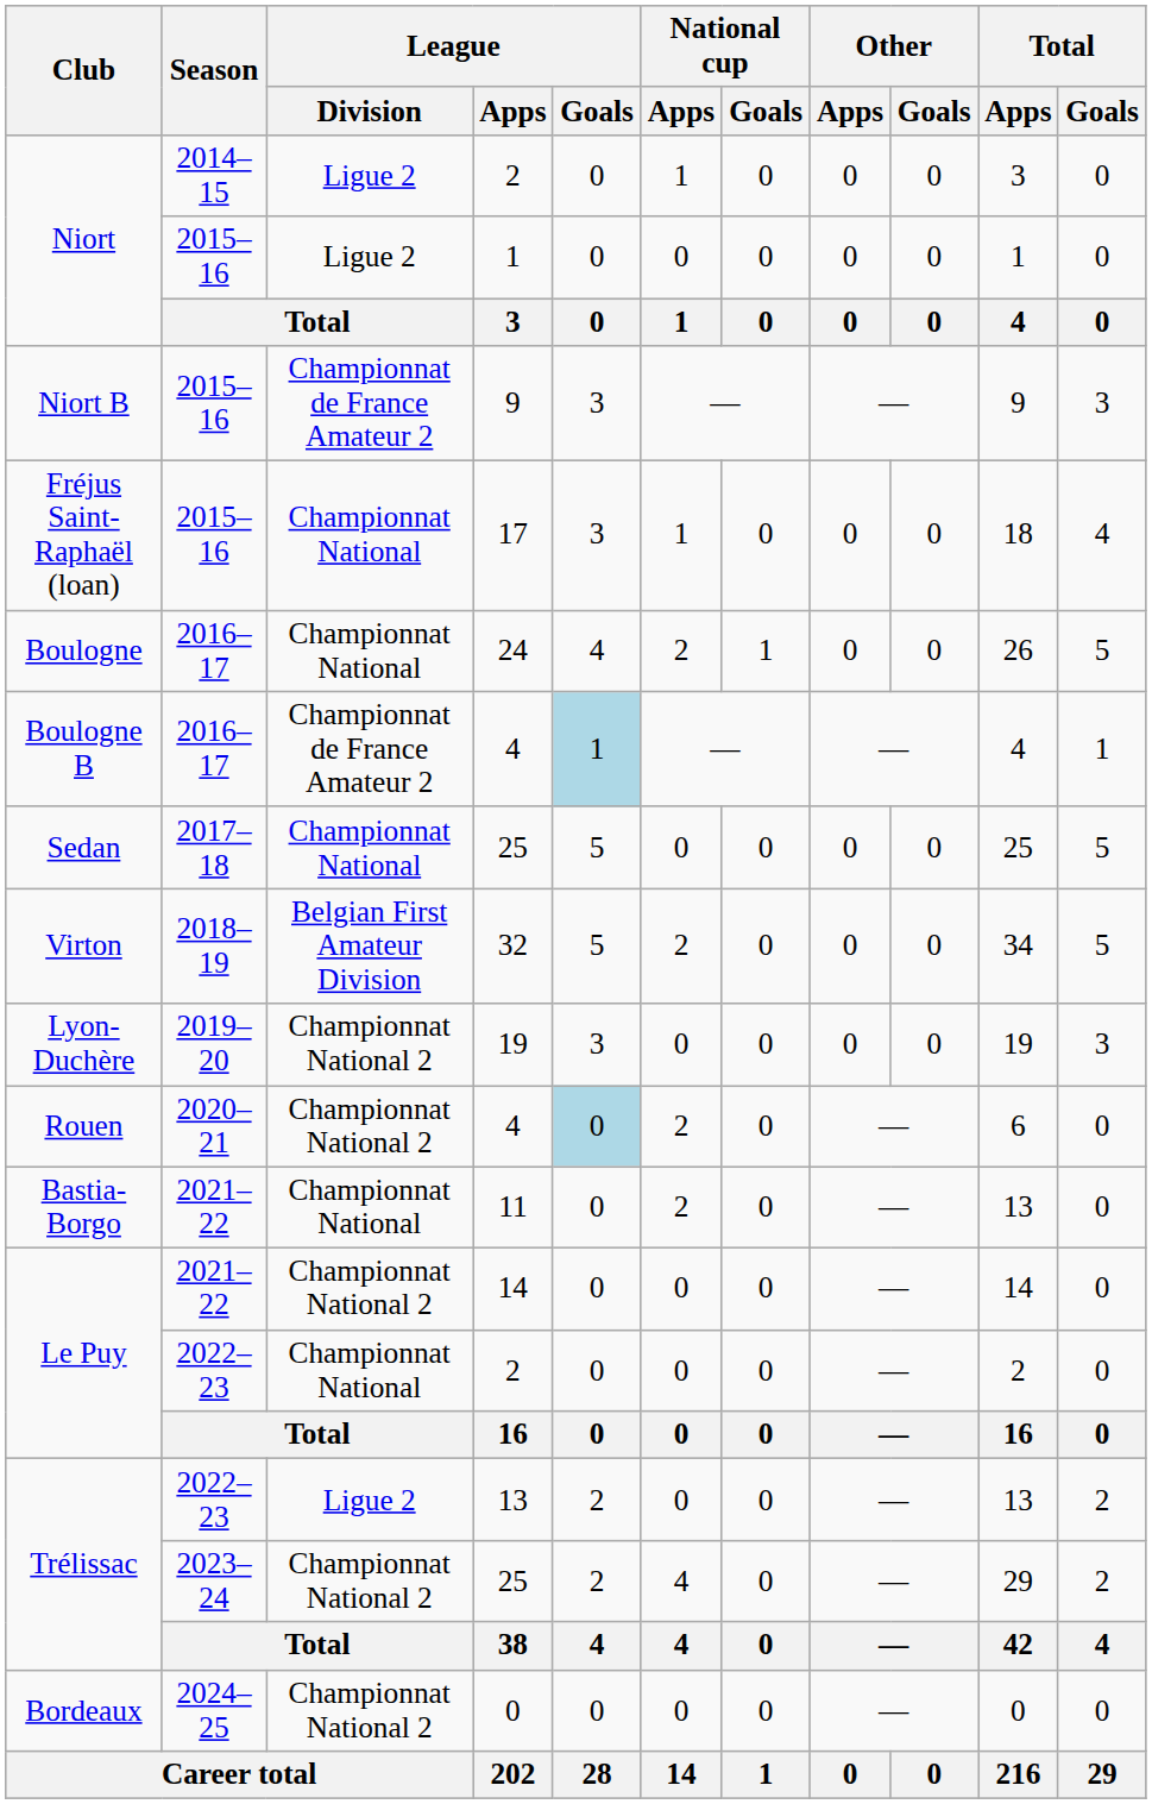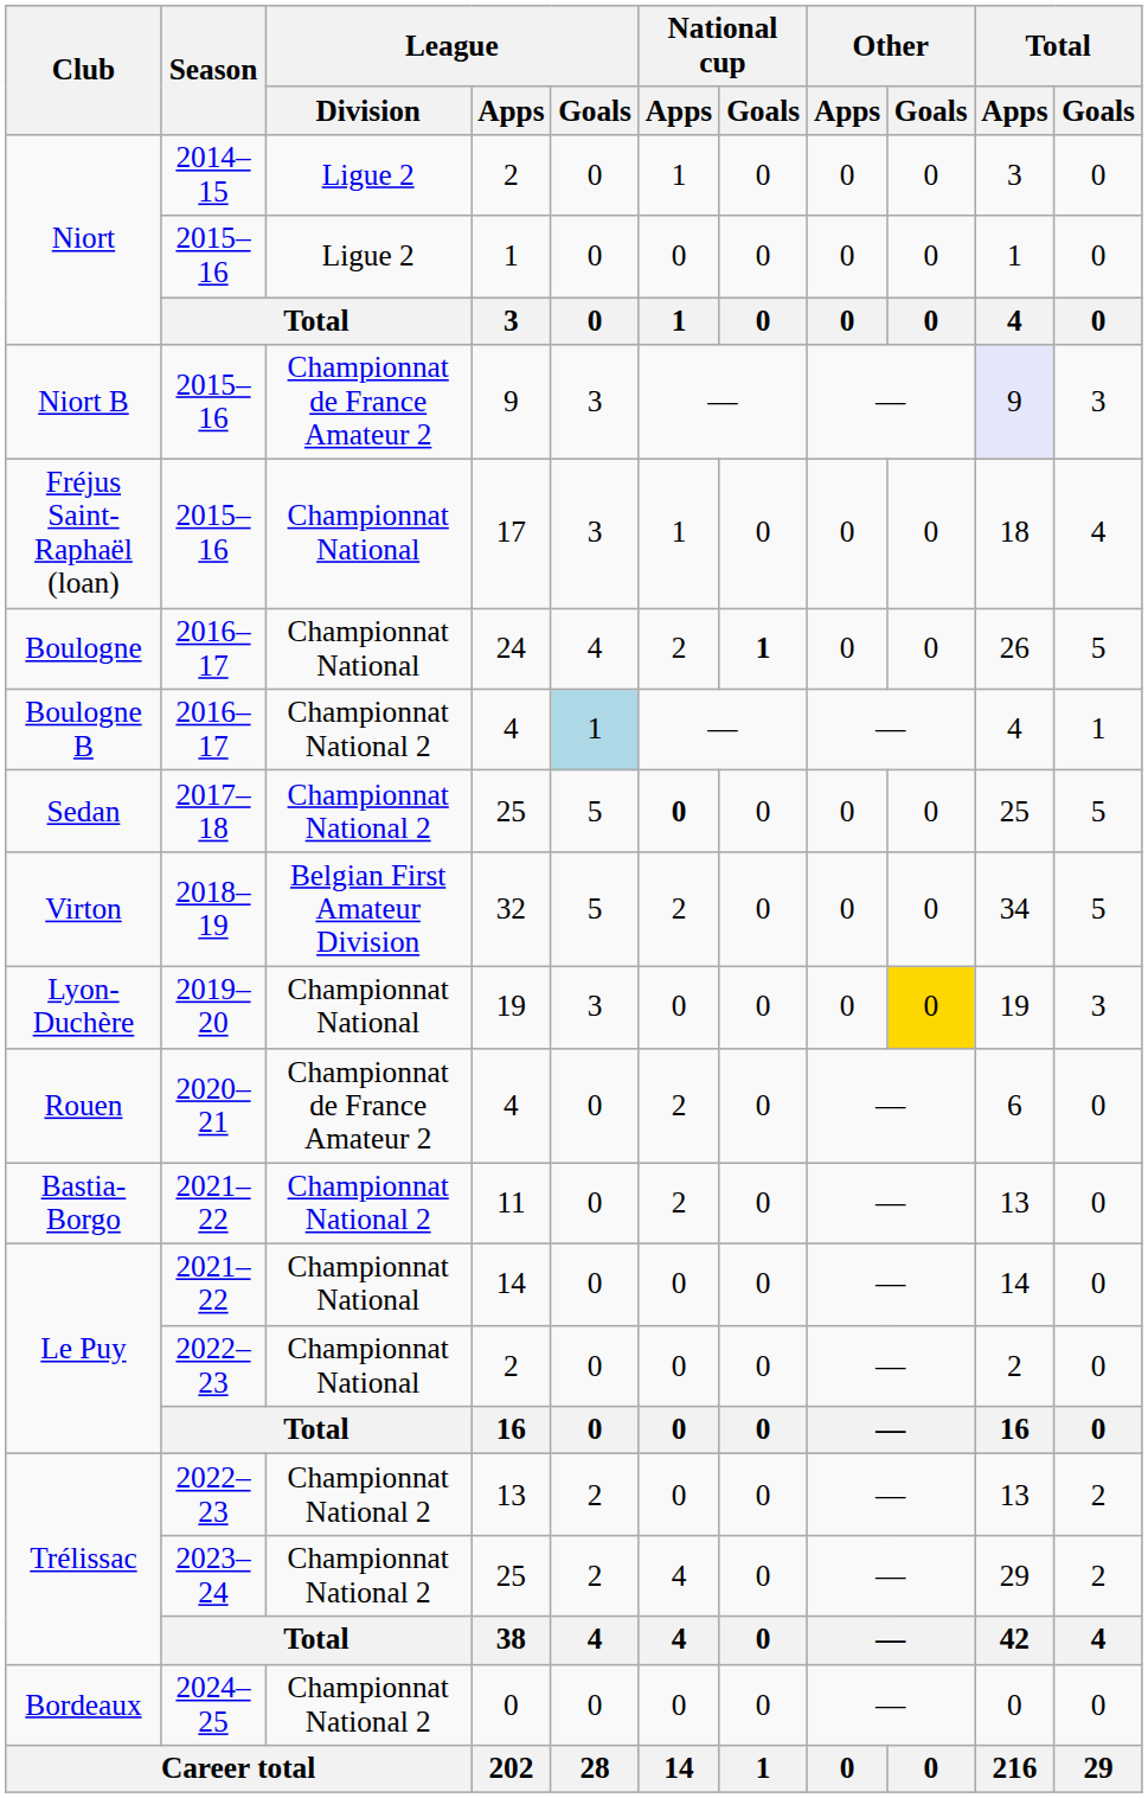 <table class="wikitable" style="text-align:center">
 <tr>
 <th rowspan="2">Club</th>
 <th rowspan="2">Season</th>
 <th colspan="3">League</th>
 <th colspan="2">National cup</th>
 <th colspan="2">Other</th>
 <th colspan="2">Total</th>
 </tr>
 <tr>
 <th>Division</th>
 <th>Apps</th>
 <th>Goals</th>
 <th>Apps</th>
 <th>Goals</th>
 <th>Apps</th>
 <th>Goals</th>
 <th>Apps</th>
 <th>Goals</th>
 </tr>
 <tr>
 <td rowspan="3"><a href='#'>Niort</a></td>
 <td><a href='#'>2014–15</a></td>
 <td><a href='#'>Ligue 2</a></td>
 <td>2</td>
 <td>0</td>
 <td>1</td>
 <td>0</td>
 <td>0</td>
 <td>0</td>
 <td>3</td>
 <td>0</td>
 </tr>
 <tr>
 <td><a href='#'>2015–16</a></td>
 <td>Ligue 2</td>
 <td>1</td>
 <td>0</td>
 <td>0</td>
 <td>0</td>
 <td>0</td>
 <td>0</td>
 <td>1</td>
 <td>0</td>
 </tr>
 <tr>
 <th colspan="2">Total</th>
 <th>3</th>
 <th>0</th>
 <th>1</th>
 <th>0</th>
 <th>0</th>
 <th>0</th>
 <th>4</th>
 <th>0</th>
 </tr>
 <tr>
 <td><a href='#'>Niort B</a></td>
 <td><a href='#'>2015–16</a></td>
 <td><a href='#'>Championnat de France Amateur 2</a></td>
 <td>9</td>
 <td>3</td>
 <td colspan="2">—</td>
 <td colspan="2">—</td>
-<td>9</td>
+<td style="background: lavender;">9</td>
 <td>3</td>
 </tr>
 <tr>
 <td><a href='#'>Fréjus Saint-Raphaël</a> (loan)</td>
 <td><a href='#'>2015–16</a></td>
 <td><a href='#'>Championnat National</a></td>
 <td>17</td>
 <td>3</td>
 <td>1</td>
 <td>0</td>
 <td>0</td>
 <td>0</td>
 <td>18</td>
 <td>4</td>
 </tr>
 <tr>
 <td><a href='#'>Boulogne</a></td>
 <td><a href='#'>2016–17</a></td>
 <td>Championnat National</td>
 <td>24</td>
 <td>4</td>
 <td>2</td>
-<td>1</td>
+<td><strong>1</strong></td>
 <td>0</td>
 <td>0</td>
 <td>26</td>
 <td>5</td>
 </tr>
 <tr>
 <td><a href='#'>Boulogne B</a></td>
 <td><a href='#'>2016–17</a></td>
-<td>Championnat de France Amateur 2</td>
+<td>Championnat National 2</td>
 <td>4</td>
 <td style="background: lightblue;">1</td>
 <td colspan="2">—</td>
 <td colspan="2">—</td>
 <td>4</td>
 <td>1</td>
 </tr>
 <tr>
 <td><a href='#'>Sedan</a></td>
 <td><a href='#'>2017–18</a></td>
-<td><a href='#'>Championnat National</a></td>
+<td><a href='#'>Championnat National 2</a></td>
 <td>25</td>
 <td>5</td>
-<td>0</td>
+<td><strong>0</strong></td>
 <td>0</td>
 <td>0</td>
 <td>0</td>
 <td>25</td>
 <td>5</td>
 </tr>
 <tr>
 <td><a href='#'>Virton</a></td>
 <td><a href='#'>2018–19</a></td>
 <td><a href='#'>Belgian First Amateur Division</a></td>
 <td>32</td>
 <td>5</td>
 <td>2</td>
 <td>0</td>
 <td>0</td>
 <td>0</td>
 <td>34</td>
 <td>5</td>
 </tr>
 <tr>
 <td><a href='#'>Lyon-Duchère</a></td>
 <td><a href='#'>2019–20</a></td>
-<td>Championnat National 2</td>
+<td>Championnat National</td>
 <td>19</td>
 <td>3</td>
 <td>0</td>
 <td>0</td>
 <td>0</td>
-<td>0</td>
+<td style="background: gold;">0</td>
 <td>19</td>
 <td>3</td>
 </tr>
 <tr>
 <td><a href='#'>Rouen</a></td>
 <td><a href='#'>2020–21</a></td>
-<td>Championnat National 2</td>
+<td>Championnat de France Amateur 2</td>
 <td>4</td>
-<td style="background: lightblue;">0</td>
+<td>0</td>
 <td>2</td>
 <td>0</td>
 <td colspan="2">—</td>
 <td>6</td>
 <td>0</td>
 </tr>
 <tr>
 <td><a href='#'>Bastia-Borgo</a></td>
 <td><a href='#'>2021–22</a></td>
-<td>Championnat National</td>
+<td><a href='#'>Championnat National 2</a></td>
 <td>11</td>
 <td>0</td>
 <td>2</td>
 <td>0</td>
 <td colspan="2">—</td>
 <td>13</td>
 <td>0</td>
 </tr>
 <tr>
 <td rowspan="3"><a href='#'>Le Puy</a></td>
 <td><a href='#'>2021–22</a></td>
-<td>Championnat National 2</td>
+<td>Championnat National</td>
 <td>14</td>
 <td>0</td>
 <td>0</td>
 <td>0</td>
 <td colspan="2">—</td>
 <td>14</td>
 <td>0</td>
 </tr>
 <tr>
 <td><a href='#'>2022–23</a></td>
 <td>Championnat National</td>
 <td>2</td>
 <td>0</td>
 <td>0</td>
 <td>0</td>
 <td colspan="2">—</td>
 <td>2</td>
 <td>0</td>
 </tr>
 <tr>
 <th colspan="2">Total</th>
 <th>16</th>
 <th>0</th>
 <th>0</th>
 <th>0</th>
 <th colspan="2">—</th>
 <th>16</th>
 <th>0</th>
 </tr>
 <tr>
 <td rowspan="3"><a href='#'>Trélissac</a></td>
 <td><a href='#'>2022–23</a></td>
-<td><a href='#'>Ligue 2</a></td>
+<td>Championnat National 2</td>
 <td>13</td>
 <td>2</td>
 <td>0</td>
 <td>0</td>
 <td colspan="2">—</td>
 <td>13</td>
 <td>2</td>
 </tr>
 <tr>
 <td><a href='#'>2023–24</a></td>
 <td>Championnat National 2</td>
 <td>25</td>
 <td>2</td>
 <td>4</td>
 <td>0</td>
 <td colspan="2">—</td>
 <td>29</td>
 <td>2</td>
 </tr>
 <tr>
 <th colspan="2">Total</th>
 <th>38</th>
 <th>4</th>
 <th>4</th>
 <th>0</th>
 <th colspan="2">—</th>
 <th>42</th>
 <th>4</th>
 </tr>
 <tr>
 <td><a href='#'>Bordeaux</a></td>
 <td><a href='#'>2024–25</a></td>
 <td>Championnat National 2</td>
 <td>0</td>
 <td>0</td>
 <td>0</td>
 <td>0</td>
 <td colspan="2">—</td>
 <td>0</td>
 <td>0</td>
 </tr>
 <tr>
 <th colspan="3">Career total</th>
 <th>202</th>
 <th>28</th>
 <th>14</th>
 <th>1</th>
 <th>0</th>
 <th>0</th>
 <th>216</th>
 <th>29</th>
 </tr>
 </table>
